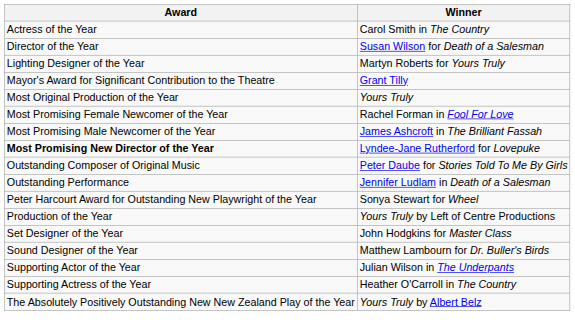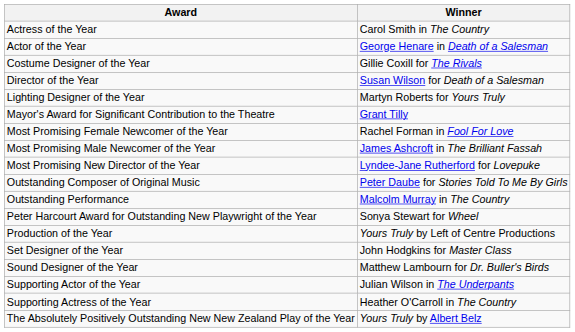 <table class="wikitable sortable">
 <tr>
 <th>Award</th>
 <th>Winner</th>
 </tr>
 <tr>
 <td>Actress of the Year</td>
 <td>Carol Smith in <em>The Country</em></td>
+</tr>
+<tr>
+<td>Actor of the Year</td>
+<td><a href='#'>George Henare</a> in <em><a href='#'>Death of a Salesman</a></em></td>
+</tr>
+<tr>
+<td>Costume Designer of the Year</td>
+<td>Gillie Coxill for <em><a href='#'>The Rivals</a></em></td>
 </tr>
 <tr>
 <td>Director of the Year</td>
 <td><a href='#'>Susan Wilson</a> for <em>Death of a Salesman</em></td>
 </tr>
 <tr>
 <td>Lighting Designer of the Year</td>
 <td>Martyn Roberts for <em>Yours Truly</em></td>
 </tr>
 <tr>
 <td>Mayor's Award for Significant Contribution to the Theatre</td>
 <td><a href='#'>Grant Tilly</a></td>
 </tr>
 <tr>
-<td>Most Original Production of the Year</td>
-<td><em>Yours Truly</em></td>
-</tr>
-<tr>
 <td>Most Promising Female Newcomer of the Year</td>
 <td>Rachel Forman in <em><a href='#'>Fool For Love</a></em></td>
 </tr>
 <tr>
 <td>Most Promising Male Newcomer of the Year</td>
 <td><a href='#'>James Ashcroft</a> in <em>The Brilliant Fassah</em></td>
 </tr>
 <tr>
-<td><strong>Most Promising New Director of the Year</strong></td>
+<td>Most Promising New Director of the Year</td>
 <td><a href='#'>Lyndee-Jane Rutherford</a> for <em>Lovepuke</em></td>
 </tr>
 <tr>
 <td>Outstanding Composer of Original Music</td>
 <td><a href='#'>Peter Daube</a> for <em>Stories Told To Me By Girls</em></td>
 </tr>
 <tr>
 <td>Outstanding Performance</td>
-<td><a href='#'>Jennifer Ludlam</a> in <em>Death of a Salesman</em></td>
+<td><a href='#'>Malcolm Murray</a> in <em>The Country</em></td>
 </tr>
 <tr>
 <td>Peter Harcourt Award for Outstanding New Playwright of the Year</td>
 <td>Sonya Stewart for <em>Wheel</em></td>
 </tr>
 <tr>
 <td>Production of the Year</td>
 <td><em>Yours Truly</em> by Left of Centre Productions</td>
 </tr>
 <tr>
 <td>Set Designer of the Year</td>
 <td>John Hodgkins for <em>Master Class</em></td>
 </tr>
 <tr>
 <td>Sound Designer of the Year</td>
 <td>Matthew Lambourn for <em>Dr. Buller's Birds</em></td>
 </tr>
 <tr>
 <td>Supporting Actor of the Year</td>
 <td>Julian Wilson in <em><a href='#'>The Underpants</a></em></td>
 </tr>
 <tr>
 <td>Supporting Actress of the Year</td>
 <td>Heather O'Carroll in <em>The Country</em></td>
 </tr>
 <tr>
 <td>The Absolutely Positively Outstanding New New Zealand Play of the Year</td>
 <td><em>Yours Truly</em> by <a href='#'>Albert Belz</a></td>
 </tr>
 </table>
